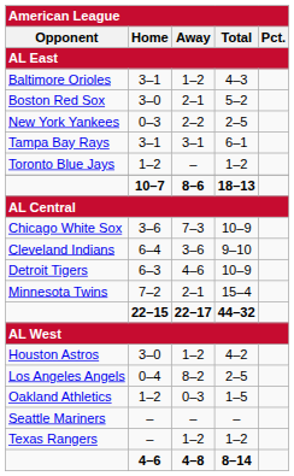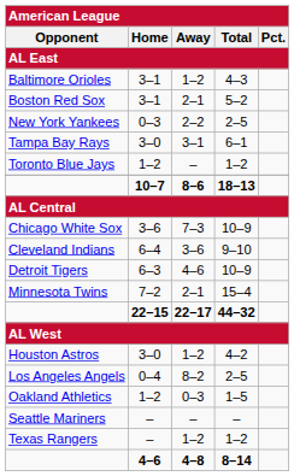 <table class="wikitable" style="font-size: 95%; text-align: center">
 <tr>
 <td colspan="7" style="text-align:left; background:#c60c30;color:#fff"><strong>American League</strong></td>
 </tr>
 <tr>
 <th>Opponent</th>
 <th>Home</th>
 <th>Away</th>
 <th>Total</th>
 <th>Pct.</th>
 </tr>
 <tr>
 <td colspan="7" style="text-align:left; background:#c60c30;color:#fff"><strong>AL East</strong></td>
 </tr>
 <tr>
 <td style="text-align:left"><a href='#'>Baltimore Orioles</a></td>
 <td>3–1</td>
 <td>1–2</td>
 <td>4–3</td>
 <td></td>
 </tr>
 <tr>
 <td style="text-align:left"><a href='#'>Boston Red Sox</a></td>
-<td>3–0</td>
+<td>3–1</td>
 <td>2–1</td>
 <td>5–2</td>
 <td></td>
 </tr>
 <tr>
 <td style="text-align:left"><a href='#'>New York Yankees</a></td>
 <td>0–3</td>
 <td>2–2</td>
 <td>2–5</td>
 <td></td>
 </tr>
 <tr>
 <td style="text-align:left"><a href='#'>Tampa Bay Rays</a></td>
-<td>3–1</td>
+<td>3–0</td>
 <td>3–1</td>
 <td>6–1</td>
 <td></td>
 </tr>
 <tr>
 <td style="text-align:left"><a href='#'>Toronto Blue Jays</a></td>
 <td>1–2</td>
 <td>–</td>
 <td>1–2</td>
 <td></td>
 </tr>
 <tr>
 </tr>
 <tr style="font-weight:bold">
 <td></td>
 <td>10–7</td>
 <td>8–6</td>
 <td>18–13</td>
 <td></td>
 </tr>
 <tr>
 <td colspan="7" style="text-align:left; background:#c60c30;color:#fff"><strong>AL Central</strong></td>
 </tr>
 <tr>
 <td style="text-align:left"><a href='#'>Chicago White Sox</a></td>
 <td>3–6</td>
 <td>7–3</td>
 <td>10–9</td>
 <td></td>
 </tr>
 <tr>
 <td style="text-align:left"><a href='#'>Cleveland Indians</a></td>
 <td>6–4</td>
 <td>3–6</td>
 <td>9–10</td>
 <td></td>
 </tr>
 <tr>
 <td style="text-align:left"><a href='#'>Detroit Tigers</a></td>
 <td>6–3</td>
 <td>4–6</td>
 <td>10–9</td>
 <td></td>
 </tr>
 <tr>
 <td style="text-align:left"><a href='#'>Minnesota Twins</a></td>
 <td>7–2</td>
 <td>2–1</td>
 <td>15–4</td>
 <td></td>
 </tr>
 <tr style="font-weight:bold">
 <td></td>
 <td>22–15</td>
 <td>22–17</td>
 <td>44–32</td>
 <td></td>
 </tr>
 <tr>
 <td colspan="7" style="text-align:left; background:#c60c30;color:#fff"><strong>AL West</strong></td>
 </tr>
 <tr>
 <td style="text-align:left"><a href='#'>Houston Astros</a></td>
 <td>3–0</td>
 <td>1–2</td>
 <td>4–2</td>
 <td></td>
 </tr>
 <tr>
 <td style="text-align:left"><a href='#'>Los Angeles Angels</a></td>
 <td>0–4</td>
 <td>8–2</td>
 <td>2–5</td>
 <td></td>
 </tr>
 <tr>
 <td style="text-align:left"><a href='#'>Oakland Athletics</a></td>
 <td>1–2</td>
 <td>0–3</td>
 <td>1–5</td>
 <td></td>
 </tr>
 <tr>
 <td style="text-align:left"><a href='#'>Seattle Mariners</a></td>
 <td>–</td>
 <td>–</td>
 <td>–</td>
 <td></td>
 </tr>
 <tr>
 <td style="text-align:left"><a href='#'>Texas Rangers</a></td>
 <td>–</td>
 <td>1–2</td>
 <td>1–2</td>
 <td></td>
 </tr>
 <tr style="font-weight:bold">
 <td></td>
 <td>4–6</td>
 <td>4–8</td>
 <td>8–14</td>
 <td></td>
 </tr>
 </table>
